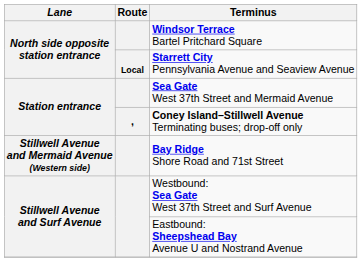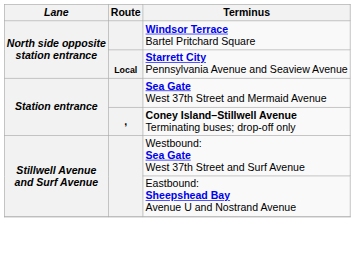 <table class=wikitable style="font-size: 100%">
 <tr>
 <th><em>Lane</em></th>
 <th>Route</th>
 <th>Terminus</th>
 </tr>
 <tr>
 <th rowspan="2"><em>North side opposite<br>station entrance</em></th>
 <th></th>
 <td><strong><a href='#'>Windsor Terrace</a></strong><br>Bartel Pritchard Square</td>
 </tr>
 <tr>
 <th><br><small>Local</small></th>
 <td><strong><a href='#'>Starrett City</a></strong><br>Pennsylvania Avenue and Seaview Avenue</td>
 </tr>
 <tr>
 <th rowspan="2"><em>Station entrance</em></th>
 <th></th>
 <td><strong><a href='#'>Sea Gate</a></strong><br>West 37th Street and Mermaid Avenue</td>
 </tr>
 <tr>
 <th>,<br></th>
 <td><strong>Coney Island–Stillwell Avenue</strong><br>Terminating buses; drop-off only</td>
 </tr>
 <tr>
-<th><em>Stillwell Avenue<br>and Mermaid Avenue<br><small>(Western side)</small></em></th>
-<th></th>
-<td><strong><a href='#'>Bay Ridge</a></strong><br>Shore Road and 71st Street</td>
-</tr>
-<tr>
 <th rowspan="2"><em>Stillwell Avenue<br>and Surf Avenue</em></th>
 <th rowspan="2"></th>
 <td>Westbound:<br><strong><a href='#'>Sea Gate</a></strong><br>West 37th Street and Surf Avenue</td>
 </tr>
 <tr>
 <td>Eastbound:<br><strong><a href='#'>Sheepshead Bay</a></strong><br>Avenue U and Nostrand Avenue</td>
 </tr>
 <tr>
 </tr>
 </table>
